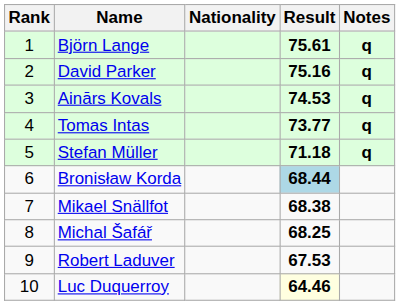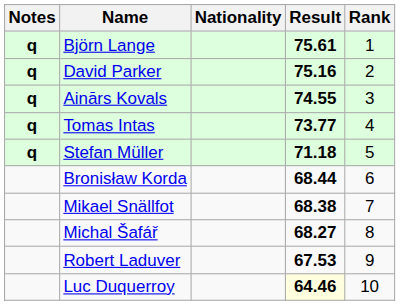 <table class="wikitable sortable" style="text-align:center">
 <tr>
-<th>Rank</th>
+<th>Notes</th>
 <th>Name</th>
 <th>Nationality</th>
 <th>Result</th>
-<th>Notes</th>
+<th>Rank</th>
 </tr>
 <tr bgcolor=ddffdd>
-<td>1</td>
+<td><strong>q</strong></td>
 <td align=left><a href='#'>Björn Lange</a></td>
 <td align=left></td>
 <td><strong>75.61</strong></td>
-<td><strong>q</strong></td>
+<td>1</td>
 </tr>
 <tr bgcolor=ddffdd>
-<td>2</td>
+<td><strong>q</strong></td>
 <td align=left><a href='#'>David Parker</a></td>
 <td align=left></td>
 <td><strong>75.16</strong></td>
-<td><strong>q</strong></td>
+<td>2</td>
 </tr>
 <tr bgcolor=ddffdd>
-<td>3</td>
+<td><strong>q</strong></td>
 <td align=left><a href='#'>Ainārs Kovals</a></td>
 <td align=left></td>
-<td><strong>74.53</strong></td>
-<td><strong>q</strong></td>
+<td><strong>74.55</strong></td>
+<td>3</td>
 </tr>
 <tr bgcolor=ddffdd>
-<td>4</td>
+<td><strong>q</strong></td>
 <td align=left><a href='#'>Tomas Intas</a></td>
 <td align=left></td>
 <td><strong>73.77</strong></td>
-<td><strong>q</strong></td>
+<td>4</td>
 </tr>
 <tr bgcolor=ddffdd>
-<td>5</td>
+<td><strong>q</strong></td>
 <td align=left><a href='#'>Stefan Müller</a></td>
 <td align=left></td>
 <td><strong>71.18</strong></td>
-<td><strong>q</strong></td>
+<td>5</td>
 </tr>
 <tr>
-<td>6</td>
+<td></td>
 <td align=left><a href='#'>Bronisław Korda</a></td>
 <td align=left></td>
-<td style="background: lightblue;"><strong>68.44</strong></td>
-<td></td>
+<td><strong>68.44</strong></td>
+<td>6</td>
 </tr>
 <tr>
-<td>7</td>
+<td></td>
 <td align=left><a href='#'>Mikael Snällfot</a></td>
 <td align=left></td>
 <td><strong>68.38</strong></td>
-<td></td>
+<td>7</td>
 </tr>
 <tr>
-<td>8</td>
+<td></td>
 <td align=left><a href='#'>Michal Šafář</a></td>
 <td align=left></td>
-<td><strong>68.25</strong></td>
-<td></td>
+<td><strong>68.27</strong></td>
+<td>8</td>
 </tr>
 <tr>
-<td>9</td>
+<td></td>
 <td align=left><a href='#'>Robert Laduver</a></td>
 <td align=left></td>
 <td><strong>67.53</strong></td>
-<td></td>
+<td>9</td>
 </tr>
 <tr>
-<td>10</td>
+<td></td>
 <td align=left><a href='#'>Luc Duquerroy</a></td>
 <td align=left></td>
 <td style="background: lightyellow;"><strong>64.46</strong></td>
-<td></td>
+<td>10</td>
 </tr>
 </table>
